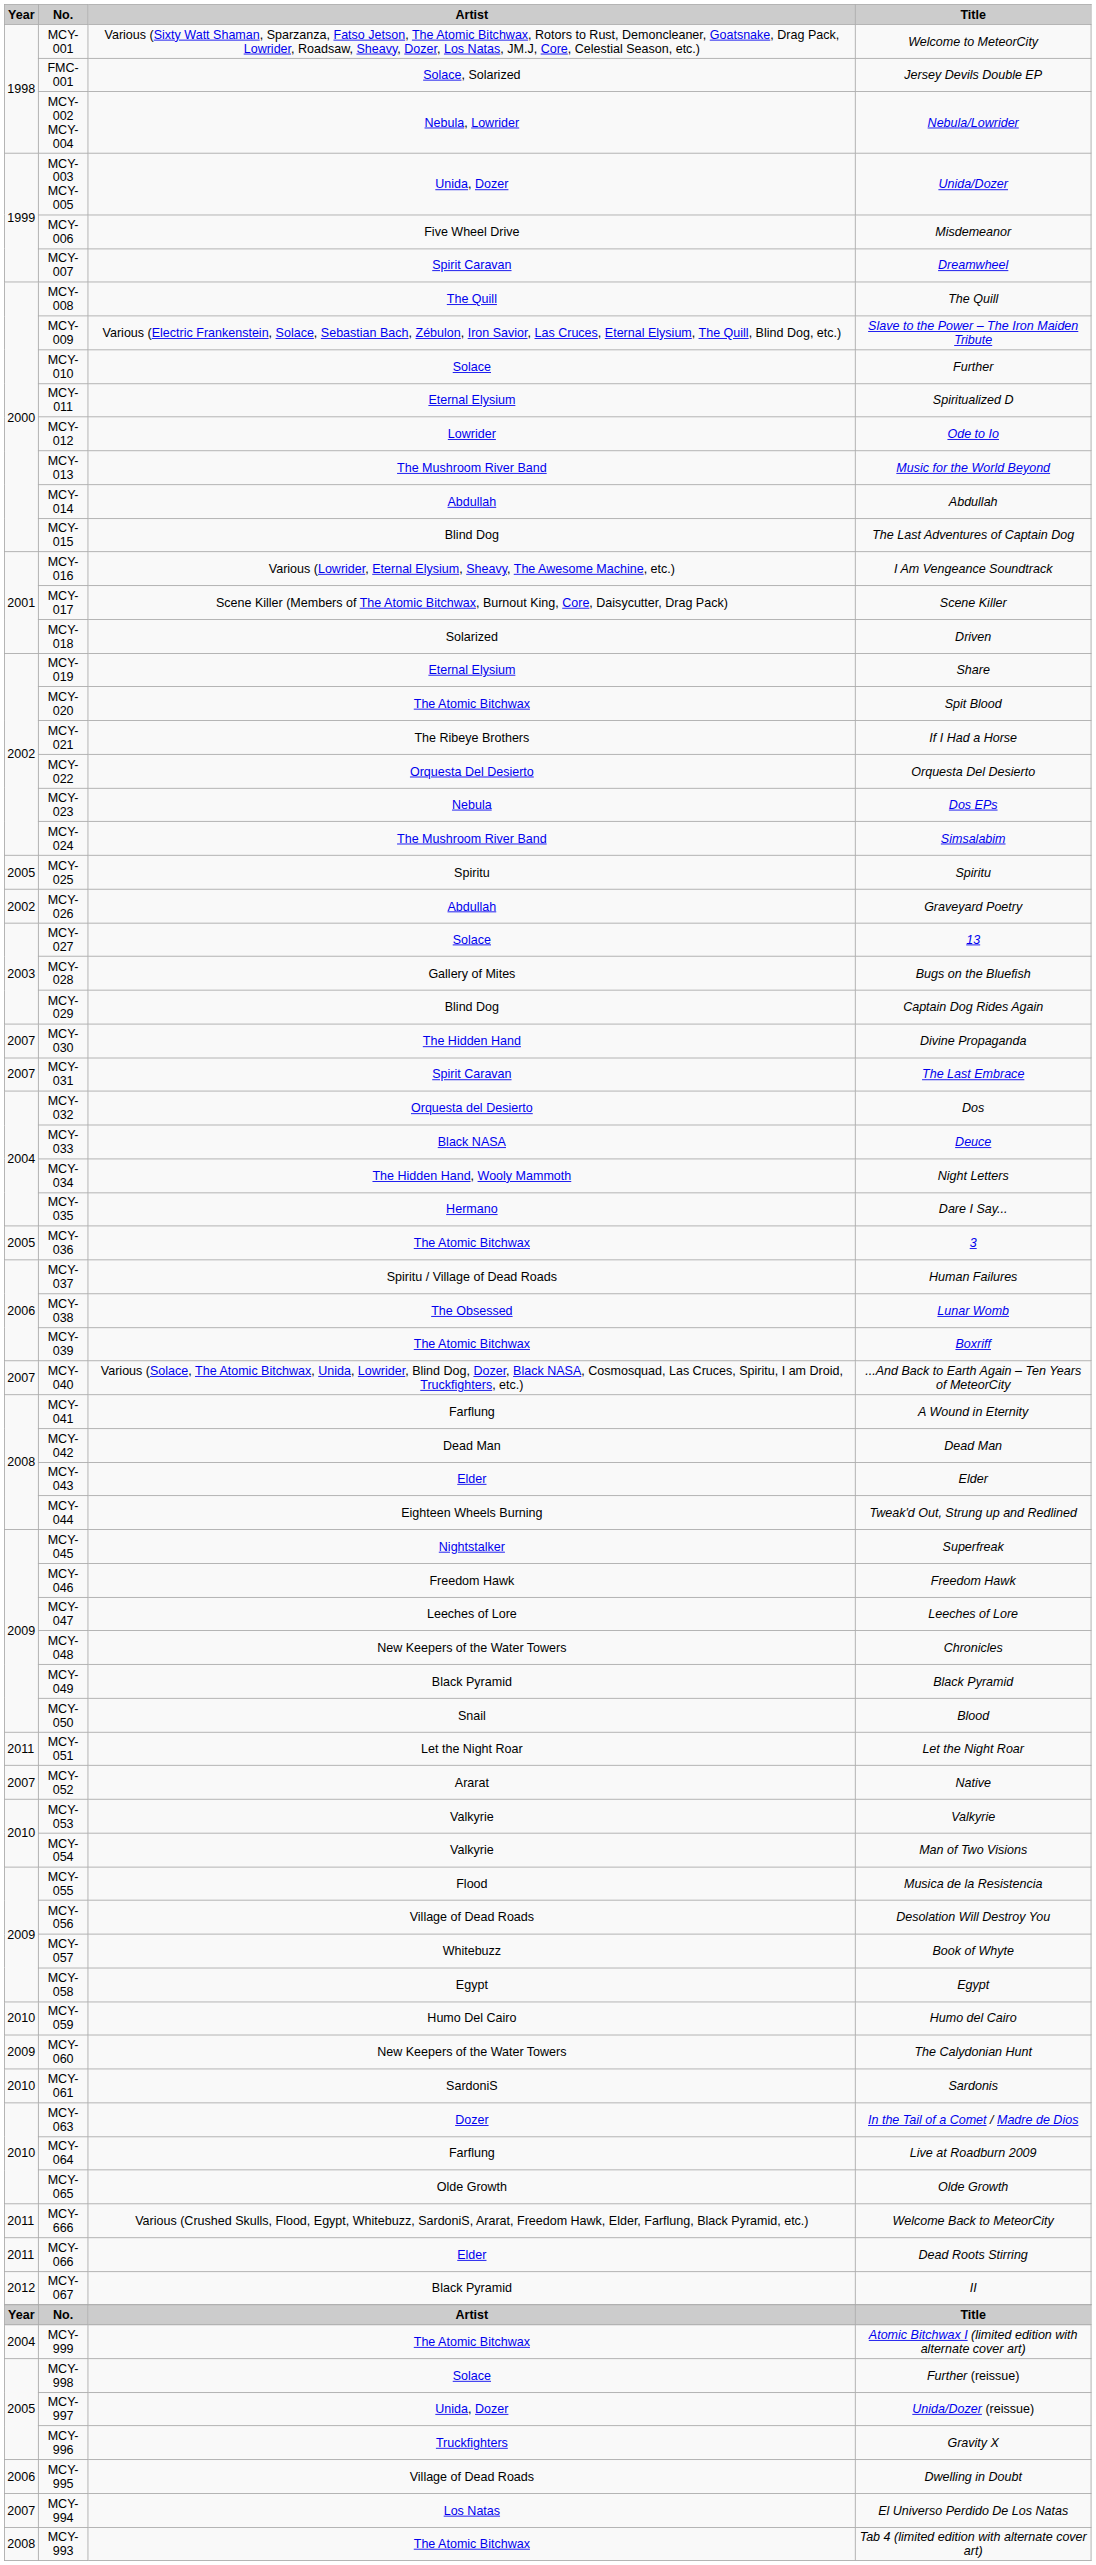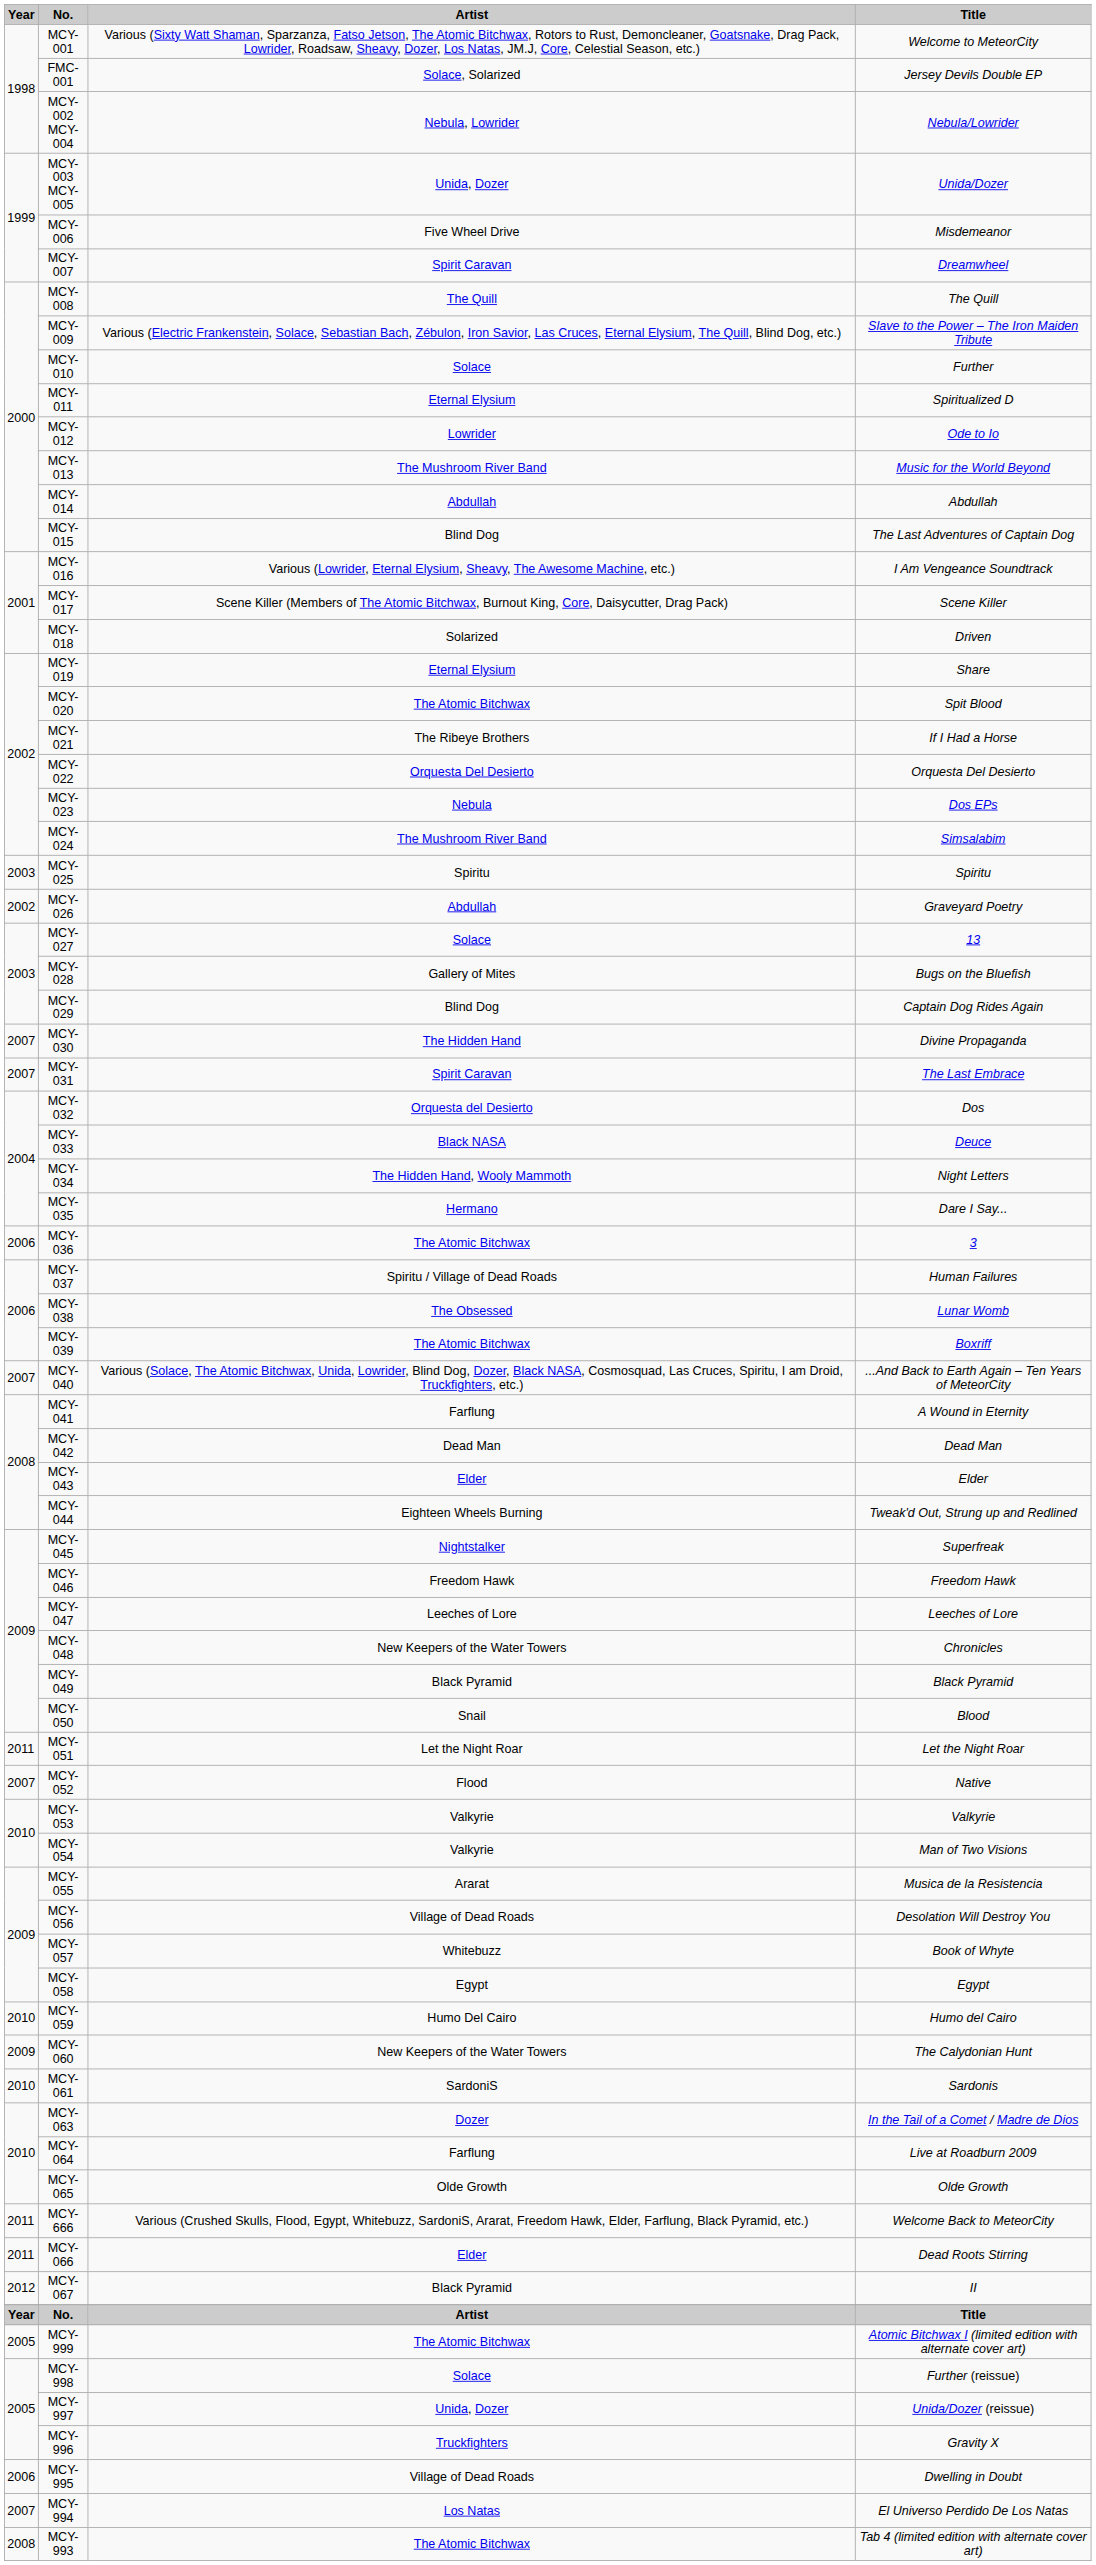 <table class="wikitable" style="font-size:90%">
 <tr style="text-align:center;">
 <th style="background:#ccc;">Year</th>
 <th style="background:#ccc;">No.</th>
 <th style="background:#ccc;">Artist</th>
 <th style="background:#ccc;">Title</th>
 </tr>
 <tr>
 <td rowspan="3">1998</td>
 <td style="text-align:center;">MCY-001</td>
 <td style="text-align:center;">Various (<a href='#'>Sixty Watt Shaman</a>, Sparzanza, <a href='#'>Fatso Jetson</a>, <a href='#'>The Atomic Bitchwax</a>, Rotors to Rust, Demoncleaner, <a href='#'>Goatsnake</a>, Drag Pack, <a href='#'>Lowrider</a>, Roadsaw, <a href='#'>Sheavy</a>, <a href='#'>Dozer</a>, <a href='#'>Los Natas</a>, JM.J, <a href='#'>Core</a>, Celestial Season, etc.)</td>
 <td style="text-align:center;"> <em>Welcome to MeteorCity</em></td>
 </tr>
 <tr>
 <td style="text-align:center;">FMC-001</td>
 <td style="text-align:center;"><a href='#'>Solace</a>, Solarized</td>
 <td style="text-align:center;"> <em>Jersey Devils Double EP</em></td>
 </tr>
 <tr>
 <td style="text-align:center;">MCY-002<br>MCY-004</td>
 <td style="text-align:center;"><a href='#'>Nebula</a>, <a href='#'>Lowrider</a></td>
 <td style="text-align:center;"> <em><a href='#'>Nebula/Lowrider</a></em></td>
 </tr>
 <tr>
 <td rowspan="3">1999</td>
 <td style="text-align:center;">MCY-003<br>MCY-005</td>
 <td style="text-align:center;"><a href='#'>Unida</a>, <a href='#'>Dozer</a></td>
 <td style="text-align:center;"> <em><a href='#'>Unida/Dozer</a></em></td>
 </tr>
 <tr style="text-align:center;">
 <td>MCY-006</td>
 <td>Five Wheel Drive</td>
 <td> <em>Misdemeanor</em></td>
 </tr>
 <tr style="text-align:center;">
 <td>MCY-007</td>
 <td><a href='#'>Spirit Caravan</a></td>
 <td> <em><a href='#'>Dreamwheel</a></em></td>
 </tr>
 <tr>
 <td rowspan="8">2000</td>
 <td style="text-align:center;">MCY-008</td>
 <td style="text-align:center;"><a href='#'>The Quill</a></td>
 <td style="text-align:center;"> <em>The Quill</em></td>
 </tr>
 <tr>
 <td style="text-align:center;">MCY-009</td>
 <td style="text-align:center;">Various (<a href='#'>Electric Frankenstein</a>, <a href='#'>Solace</a>, <a href='#'>Sebastian Bach</a>, <a href='#'>Zébulon</a>, <a href='#'>Iron Savior</a>, <a href='#'>Las Cruces</a>, <a href='#'>Eternal Elysium</a>, <a href='#'>The Quill</a>, Blind Dog, etc.)</td>
 <td style="text-align:center;"> <em><a href='#'>Slave to the Power – The Iron Maiden Tribute</a></em></td>
 </tr>
 <tr>
 <td style="text-align:center;">MCY-010</td>
 <td style="text-align:center;"><a href='#'>Solace</a></td>
 <td style="text-align:center;"> <em>Further</em></td>
 </tr>
 <tr style="text-align:center;">
 <td>MCY-011</td>
 <td><a href='#'>Eternal Elysium</a></td>
 <td> <em>Spiritualized D</em></td>
 </tr>
 <tr>
 <td style="text-align:center;">MCY-012</td>
 <td style="text-align:center;"><a href='#'>Lowrider</a></td>
 <td style="text-align:center;"> <em><a href='#'>Ode to Io</a></em></td>
 </tr>
 <tr style="text-align:center;">
 <td>MCY-013</td>
 <td><a href='#'>The Mushroom River Band</a></td>
 <td> <em><a href='#'>Music for the World Beyond</a></em></td>
 </tr>
 <tr>
 <td style="text-align:center;">MCY-014</td>
 <td style="text-align:center;"> <a href='#'>Abdullah</a></td>
 <td style="text-align:center;"> <em>Abdullah</em></td>
 </tr>
 <tr style="text-align:center;">
 <td>MCY-015</td>
 <td>Blind Dog</td>
 <td> <em>The Last Adventures of Captain Dog</em></td>
 </tr>
 <tr>
 <td rowspan="3">2001</td>
 <td style="text-align:center;">MCY-016</td>
 <td style="text-align:center;">Various (<a href='#'>Lowrider</a>, <a href='#'>Eternal Elysium</a>, <a href='#'>Sheavy</a>, <a href='#'>The Awesome Machine</a>, etc.)</td>
 <td style="text-align:center;"> <em>I Am Vengeance Soundtrack</em></td>
 </tr>
 <tr>
 <td style="text-align:center;">MCY-017</td>
 <td style="text-align:center;">Scene Killer (Members of <a href='#'>The Atomic Bitchwax</a>, Burnout King, <a href='#'>Core</a>, Daisycutter, Drag Pack)</td>
 <td style="text-align:center;"> <em>Scene Killer</em></td>
 </tr>
 <tr style="text-align:center;">
 <td>MCY-018</td>
 <td>Solarized</td>
 <td> <em>Driven</em></td>
 </tr>
 <tr>
 <td rowspan="6">2002</td>
 <td style="text-align:center;">MCY-019</td>
 <td style="text-align:center;"><a href='#'>Eternal Elysium</a></td>
 <td style="text-align:center;"> <em>Share</em></td>
 </tr>
 <tr style="text-align:center;">
 <td>MCY-020</td>
 <td><a href='#'>The Atomic Bitchwax</a></td>
 <td> <em>Spit Blood</em></td>
 </tr>
 <tr style="text-align:center;">
 <td>MCY-021</td>
 <td>The Ribeye Brothers</td>
 <td> <em>If I Had a Horse</em></td>
 </tr>
 <tr style="text-align:center;">
 <td>MCY-022</td>
 <td><a href='#'>Orquesta Del Desierto</a></td>
 <td> <em>Orquesta Del Desierto</em></td>
 </tr>
 <tr>
 <td style="text-align:center;">MCY-023</td>
 <td style="text-align:center;"><a href='#'>Nebula</a></td>
 <td style="text-align:center;"> <em><a href='#'>Dos EPs</a></em></td>
 </tr>
 <tr style="text-align:center;">
 <td>MCY-024</td>
 <td><a href='#'>The Mushroom River Band</a></td>
 <td> <em><a href='#'>Simsalabim</a></em></td>
 </tr>
 <tr>
-<td>2005</td>
+<td>2003</td>
 <td style="text-align:center;">MCY-025</td>
 <td style="text-align:center;">Spiritu</td>
 <td style="text-align:center;"> <em>Spiritu</em></td>
 </tr>
 <tr>
 <td>2002</td>
 <td style="text-align:center;">MCY-026</td>
 <td style="text-align:center;"><a href='#'>Abdullah</a></td>
 <td style="text-align:center;"> <em>Graveyard Poetry</em></td>
 </tr>
 <tr>
 <td rowspan="3">2003</td>
 <td style="text-align:center;">MCY-027</td>
 <td style="text-align:center;"><a href='#'>Solace</a></td>
 <td style="text-align:center;"> <em><a href='#'>13</a></em></td>
 </tr>
 <tr style="text-align:center;">
 <td>MCY-028</td>
 <td>Gallery of Mites</td>
 <td> <em>Bugs on the Bluefish</em></td>
 </tr>
 <tr style="text-align:center;">
 <td>MCY-029</td>
 <td>Blind Dog</td>
 <td> <em>Captain Dog Rides Again</em></td>
 </tr>
 <tr>
 <td>2007</td>
 <td style="text-align:center;">MCY-030</td>
 <td style="text-align:center;"><a href='#'>The Hidden Hand</a></td>
 <td style="text-align:center;"> <em>Divine Propaganda</em></td>
 </tr>
 <tr>
 <td>2007</td>
 <td style="text-align:center;">MCY-031</td>
 <td style="text-align:center;"><a href='#'>Spirit Caravan</a></td>
 <td style="text-align:center;"> <em><a href='#'>The Last Embrace</a></em></td>
 </tr>
 <tr>
 <td rowspan="4">2004</td>
 <td style="text-align:center;">MCY-032</td>
 <td style="text-align:center;"><a href='#'>Orquesta del Desierto</a></td>
 <td style="text-align:center;"> <em>Dos</em></td>
 </tr>
 <tr style="text-align:center;">
 <td>MCY-033</td>
 <td><a href='#'>Black NASA</a></td>
 <td> <em><a href='#'>Deuce</a></em></td>
 </tr>
 <tr>
 <td style="text-align:center;">MCY-034</td>
 <td style="text-align:center;"><a href='#'>The Hidden Hand</a>, <a href='#'>Wooly Mammoth</a></td>
 <td style="text-align:center;"> <em>Night Letters</em></td>
 </tr>
 <tr>
 <td style="text-align:center;">MCY-035</td>
 <td style="text-align:center;"><a href='#'>Hermano</a></td>
 <td style="text-align:center;"> <em>Dare I Say...</em></td>
 </tr>
 <tr>
-<td>2005</td>
+<td>2006</td>
 <td style="text-align:center;">MCY-036</td>
 <td style="text-align:center;"><a href='#'>The Atomic Bitchwax</a></td>
 <td style="text-align:center;"> <em><a href='#'>3</a></em></td>
 </tr>
 <tr>
 <td rowspan="3">2006</td>
 <td style="text-align:center;">MCY-037</td>
 <td style="text-align:center;">Spiritu / Village of Dead Roads</td>
 <td style="text-align:center;"> <em>Human Failures</em></td>
 </tr>
 <tr style="text-align:center;">
 <td>MCY-038</td>
 <td><a href='#'>The Obsessed</a></td>
 <td> <em><a href='#'>Lunar Womb</a></em></td>
 </tr>
 <tr style="text-align:center;">
 <td>MCY-039</td>
 <td><a href='#'>The Atomic Bitchwax</a></td>
 <td> <em><a href='#'>Boxriff</a></em></td>
 </tr>
 <tr>
 <td>2007</td>
 <td style="text-align:center;">MCY-040</td>
 <td style="text-align:center;">Various (<a href='#'>Solace</a>, <a href='#'>The Atomic Bitchwax</a>, <a href='#'>Unida</a>, <a href='#'>Lowrider</a>, Blind Dog, <a href='#'>Dozer</a>, <a href='#'>Black NASA</a>, Cosmosquad, Las Cruces, Spiritu, I am Droid, <a href='#'>Truckfighters</a>, etc.)</td>
 <td style="text-align:center;"> <em>...And Back to Earth Again – Ten Years of MeteorCity</em></td>
 </tr>
 <tr>
 <td rowspan="4">2008</td>
 <td style="text-align:center;">MCY-041</td>
 <td style="text-align:center;">Farflung</td>
 <td style="text-align:center;"> <em>A Wound in Eternity</em></td>
 </tr>
 <tr style="text-align:center;">
 <td>MCY-042</td>
 <td>Dead Man</td>
 <td> <em>Dead Man</em></td>
 </tr>
 <tr style="text-align:center;">
 <td>MCY-043</td>
 <td><a href='#'>Elder</a></td>
 <td> <em>Elder</em></td>
 </tr>
 <tr style="text-align:center;">
 <td>MCY-044</td>
 <td>Eighteen Wheels Burning</td>
 <td> <em>Tweak'd Out, Strung up and Redlined</em></td>
 </tr>
 <tr>
 <td rowspan="6">2009</td>
 <td style="text-align:center;">MCY-045</td>
 <td style="text-align:center;"><a href='#'>Nightstalker</a></td>
 <td style="text-align:center;"> <em>Superfreak</em></td>
 </tr>
 <tr style="text-align:center;">
 <td>MCY-046</td>
 <td>Freedom Hawk</td>
 <td> <em>Freedom Hawk</em></td>
 </tr>
 <tr style="text-align:center;">
 <td>MCY-047</td>
 <td>Leeches of Lore</td>
 <td> <em>Leeches of Lore</em></td>
 </tr>
 <tr style="text-align:center;">
 <td>MCY-048</td>
 <td>New Keepers of the Water Towers</td>
 <td> <em>Chronicles</em></td>
 </tr>
 <tr style="text-align:center;">
 <td>MCY-049</td>
 <td>Black Pyramid</td>
 <td> <em>Black Pyramid</em></td>
 </tr>
 <tr style="text-align:center;">
 <td>MCY-050</td>
 <td>Snail</td>
 <td> <em>Blood</em></td>
 </tr>
 <tr>
 <td>2011</td>
 <td style="text-align:center;">MCY-051</td>
 <td style="text-align:center;">Let the Night Roar</td>
 <td style="text-align:center;"> <em>Let the Night Roar</em></td>
 </tr>
 <tr>
 <td>2007</td>
 <td style="text-align:center;">MCY-052</td>
-<td style="text-align:center;">Ararat</td>
+<td style="text-align:center;">Flood</td>
 <td style="text-align:center;"> <em>Native</em></td>
 </tr>
 <tr>
 <td rowspan="2">2010</td>
 <td style="text-align:center;">MCY-053</td>
 <td style="text-align:center;">Valkyrie</td>
 <td style="text-align:center;"> <em>Valkyrie</em></td>
 </tr>
 <tr style="text-align:center;">
 <td>MCY-054</td>
 <td>Valkyrie</td>
 <td> <em>Man of Two Visions</em></td>
 </tr>
 <tr>
 <td rowspan="4">2009</td>
 <td style="text-align:center;">MCY-055</td>
-<td style="text-align:center;">Flood</td>
+<td style="text-align:center;">Ararat</td>
 <td style="text-align:center;"> <em>Musica de la Resistencia</em></td>
 </tr>
 <tr style="text-align:center;">
 <td>MCY-056</td>
 <td>Village of Dead Roads</td>
 <td> <em>Desolation Will Destroy You</em></td>
 </tr>
 <tr style="text-align:center;">
 <td>MCY-057</td>
 <td>Whitebuzz</td>
 <td> <em>Book of Whyte</em></td>
 </tr>
 <tr style="text-align:center;">
 <td>MCY-058</td>
 <td>Egypt</td>
 <td> <em>Egypt</em></td>
 </tr>
 <tr>
 <td>2010</td>
 <td style="text-align:center;">MCY-059</td>
 <td style="text-align:center;">Humo Del Cairo</td>
 <td style="text-align:center;"> <em>Humo del Cairo</em></td>
 </tr>
 <tr>
 <td>2009</td>
 <td style="text-align:center;">MCY-060</td>
 <td style="text-align:center;">New Keepers of the Water Towers</td>
 <td style="text-align:center;"> <em>The Calydonian Hunt</em></td>
 </tr>
 <tr>
 <td>2010</td>
 <td style="text-align:center;">MCY-061</td>
 <td style="text-align:center;">SardoniS</td>
 <td style="text-align:center;"> <em>Sardonis</em></td>
 </tr>
 <tr>
 <td rowspan="3">2010</td>
 <td style="text-align:center;">MCY-063</td>
 <td style="text-align:center;"><a href='#'>Dozer</a></td>
 <td style="text-align:center;"> <em><a href='#'>In the Tail of a Comet</a> / <a href='#'>Madre de Dios</a></em></td>
 </tr>
 <tr style="text-align:center;">
 <td>MCY-064</td>
 <td>Farflung</td>
 <td> <em>Live at Roadburn 2009</em></td>
 </tr>
 <tr style="text-align:center;">
 <td>MCY-065</td>
 <td>Olde Growth</td>
 <td> <em>Olde Growth</em></td>
 </tr>
 <tr>
 <td>2011</td>
 <td style="text-align:center;">MCY-666</td>
 <td style="text-align:center;">Various (Crushed Skulls, Flood, Egypt, Whitebuzz, SardoniS, Ararat, Freedom Hawk, Elder, Farflung, Black Pyramid, etc.)</td>
 <td style="text-align:center;"> <em>Welcome Back to MeteorCity</em></td>
 </tr>
 <tr>
 <td>2011</td>
 <td style="text-align:center;">MCY-066</td>
 <td style="text-align:center;"><a href='#'>Elder</a></td>
 <td style="text-align:center;"> <em>Dead Roots Stirring</em></td>
 </tr>
 <tr>
 <td>2012</td>
 <td style="text-align:center;">MCY-067</td>
 <td style="text-align:center;">Black Pyramid</td>
 <td style="text-align:center;"> <em>II</em></td>
 </tr>
 <tr>
 </tr>
 <tr style="text-align:center;">
 <th style="background:#ccc;">Year</th>
 <th style="background:#ccc;">No.</th>
 <th style="background:#ccc;">Artist</th>
 <th style="background:#ccc;">Title</th>
 </tr>
 <tr>
-<td>2004</td>
+<td>2005</td>
 <td style="text-align:center;">MCY-999</td>
 <td style="text-align:center;"><a href='#'>The Atomic Bitchwax</a></td>
 <td style="text-align:center;"> <em><a href='#'>Atomic Bitchwax I</a> (limited edition with alternate cover art)</em></td>
 </tr>
 <tr>
 <td rowspan="3">2005</td>
 <td style="text-align:center;">MCY-998</td>
 <td style="text-align:center;"><a href='#'>Solace</a></td>
 <td style="text-align:center;"> <em>Further</em> (reissue)</td>
 </tr>
 <tr style="text-align:center;">
 <td>MCY-997</td>
 <td><a href='#'>Unida</a>, <a href='#'>Dozer</a></td>
 <td> <em><a href='#'>Unida/Dozer</a></em> (reissue)</td>
 </tr>
 <tr style="text-align:center;">
 <td>MCY-996</td>
 <td><a href='#'>Truckfighters</a></td>
 <td> <em>Gravity X</em></td>
 </tr>
 <tr>
 <td>2006</td>
 <td style="text-align:center;">MCY-995</td>
 <td style="text-align:center;">Village of Dead Roads</td>
 <td style="text-align:center;"> <em>Dwelling in Doubt</em></td>
 </tr>
 <tr>
 <td>2007</td>
 <td style="text-align:center;">MCY-994</td>
 <td style="text-align:center;"><a href='#'>Los Natas</a></td>
 <td style="text-align:center;"> <em>El Universo Perdido De Los Natas</em></td>
 </tr>
 <tr>
 <td>2008</td>
 <td style="text-align:center;">MCY-993</td>
 <td style="text-align:center;"><a href='#'>The Atomic Bitchwax</a></td>
 <td style="text-align:center;"> <em>Tab 4 (limited edition with alternate cover art)</em></td>
 </tr>
 </table>
